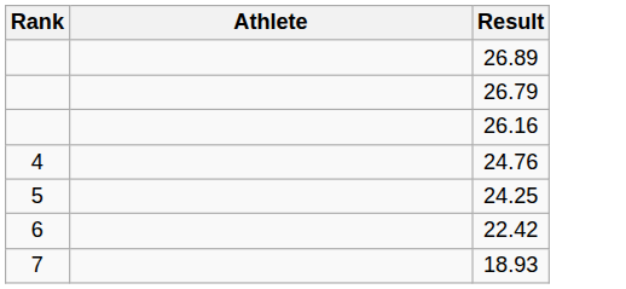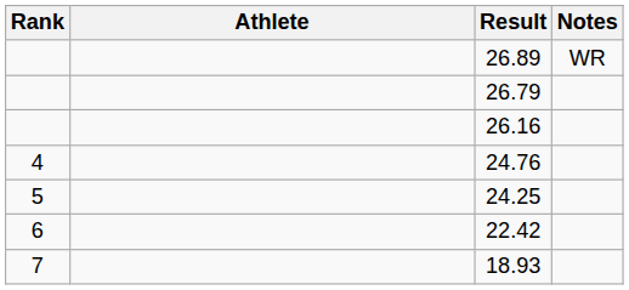 <table class="wikitable" style="text-align:center">
 <tr>
 <th>Rank</th>
 <th Style="width:18em">Athlete</th>
 <th>Result</th>
+<th>Notes</th>
 </tr>
 <tr>
 <td></td>
 <td style="text-align:left"></td>
 <td>26.89</td>
+<td>WR</td>
 </tr>
 <tr>
 <td></td>
 <td style="text-align:left"></td>
 <td>26.79</td>
+<td></td>
 </tr>
 <tr>
 <td></td>
 <td style="text-align:left"></td>
 <td>26.16</td>
+<td></td>
 </tr>
 <tr>
 <td>4</td>
 <td style="text-align:left"></td>
 <td>24.76</td>
+<td></td>
 </tr>
 <tr>
 <td>5</td>
 <td style="text-align:left"></td>
 <td>24.25</td>
+<td></td>
 </tr>
 <tr>
 <td>6</td>
 <td style="text-align:left"></td>
 <td>22.42</td>
+<td></td>
 </tr>
 <tr>
 <td>7</td>
 <td style="text-align:left"></td>
 <td>18.93</td>
+<td></td>
 </tr>
 </table>
